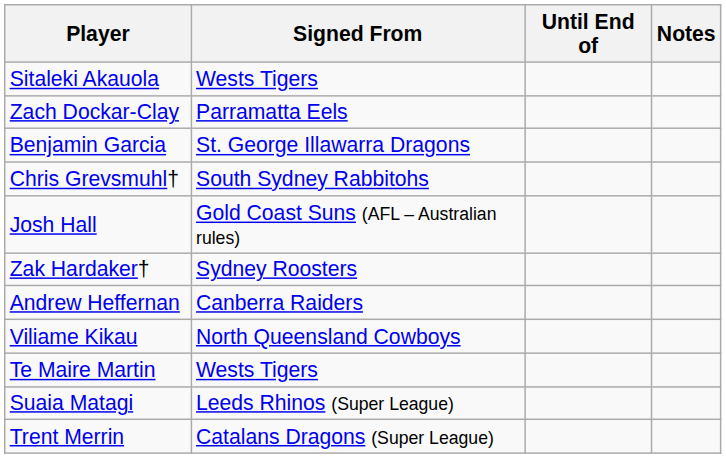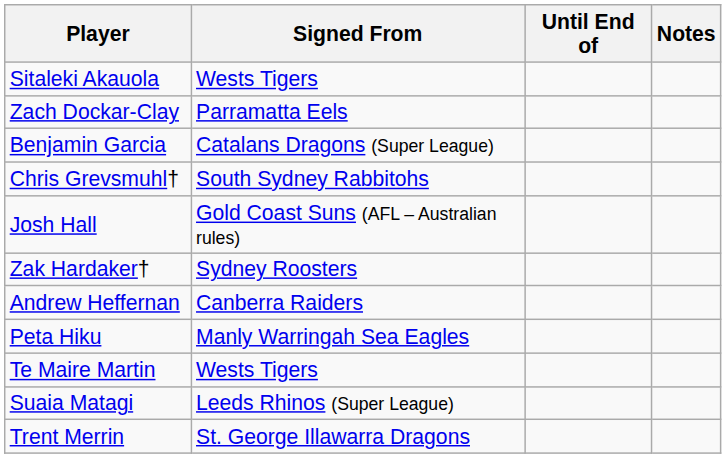 <table class="wikitable" style="font-size:90%">
 <tr bgcolor="#efefef">
 <th width="120">Player</th>
 <th width="220">Signed From</th>
 <th width="80">Until End of</th>
 <th width="40">Notes</th>
 </tr>
 <tr>
 <td><a href='#'>Sitaleki Akauola</a></td>
 <td> <a href='#'>Wests Tigers</a></td>
 <td></td>
 <td></td>
 </tr>
 <tr>
 <td><a href='#'>Zach Dockar-Clay</a></td>
 <td> <a href='#'>Parramatta Eels</a></td>
 <td></td>
 <td></td>
 </tr>
 <tr>
 <td><a href='#'>Benjamin Garcia</a></td>
-<td> <a href='#'>St. George Illawarra Dragons</a></td>
+<td> <a href='#'>Catalans Dragons</a> <small>(Super League)</small></td>
 <td></td>
 <td></td>
 </tr>
 <tr>
 <td><a href='#'>Chris Grevsmuhl</a>†</td>
 <td> <a href='#'>South Sydney Rabbitohs</a></td>
 <td></td>
 <td></td>
 </tr>
 <tr>
 <td><a href='#'>Josh Hall</a></td>
 <td><a href='#'>Gold Coast Suns</a> <small>(AFL – Australian rules)</small></td>
 <td></td>
 <td></td>
 </tr>
 <tr>
 <td><a href='#'>Zak Hardaker</a>†</td>
 <td> <a href='#'>Sydney Roosters</a></td>
 <td></td>
 <td></td>
 </tr>
 <tr>
 <td><a href='#'>Andrew Heffernan</a></td>
 <td> <a href='#'>Canberra Raiders</a></td>
 <td></td>
 <td></td>
 </tr>
 <tr>
-<td><a href='#'>Viliame Kikau</a></td>
-<td> <a href='#'>North Queensland Cowboys</a></td>
+<td><a href='#'>Peta Hiku</a></td>
+<td> <a href='#'>Manly Warringah Sea Eagles</a></td>
 <td></td>
 <td></td>
 </tr>
 <tr>
 <td><a href='#'>Te Maire Martin</a></td>
 <td> <a href='#'>Wests Tigers</a></td>
 <td></td>
 <td></td>
 </tr>
 <tr>
 <td><a href='#'>Suaia Matagi</a></td>
 <td> <a href='#'>Leeds Rhinos</a> <small>(Super League)</small></td>
 <td></td>
 <td></td>
 </tr>
 <tr>
 <td><a href='#'>Trent Merrin</a></td>
-<td> <a href='#'>Catalans Dragons</a> <small>(Super League)</small></td>
+<td> <a href='#'>St. George Illawarra Dragons</a></td>
 <td></td>
 <td></td>
 </tr>
 </table>
